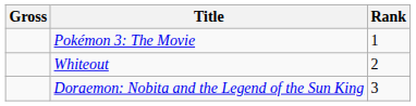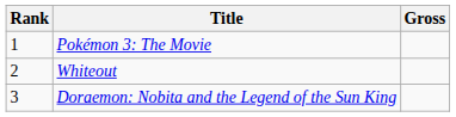 <table class="wikitable sortable" style="margin:auto; margin:auto;">
 <tr>
+<th>Rank</th>
+<th>Title</th>
 <th>Gross</th>
-<th>Title</th>
-<th>Rank</th>
 </tr>
 <tr>
+<td>1</td>
+<td><em><a href='#'>Pokémon 3: The Movie</a></em></td>
 <td></td>
-<td><em><a href='#'>Pokémon 3: The Movie</a></em></td>
-<td>1</td>
 </tr>
 <tr>
+<td>2</td>
+<td><em><a href='#'>Whiteout</a></em></td>
 <td></td>
-<td><em><a href='#'>Whiteout</a></em></td>
-<td>2</td>
 </tr>
 <tr>
+<td>3</td>
+<td><em><a href='#'>Doraemon: Nobita and the Legend of the Sun King</a></em></td>
 <td></td>
-<td><em><a href='#'>Doraemon: Nobita and the Legend of the Sun King</a></em></td>
-<td>3</td>
 </tr>
 </table>
